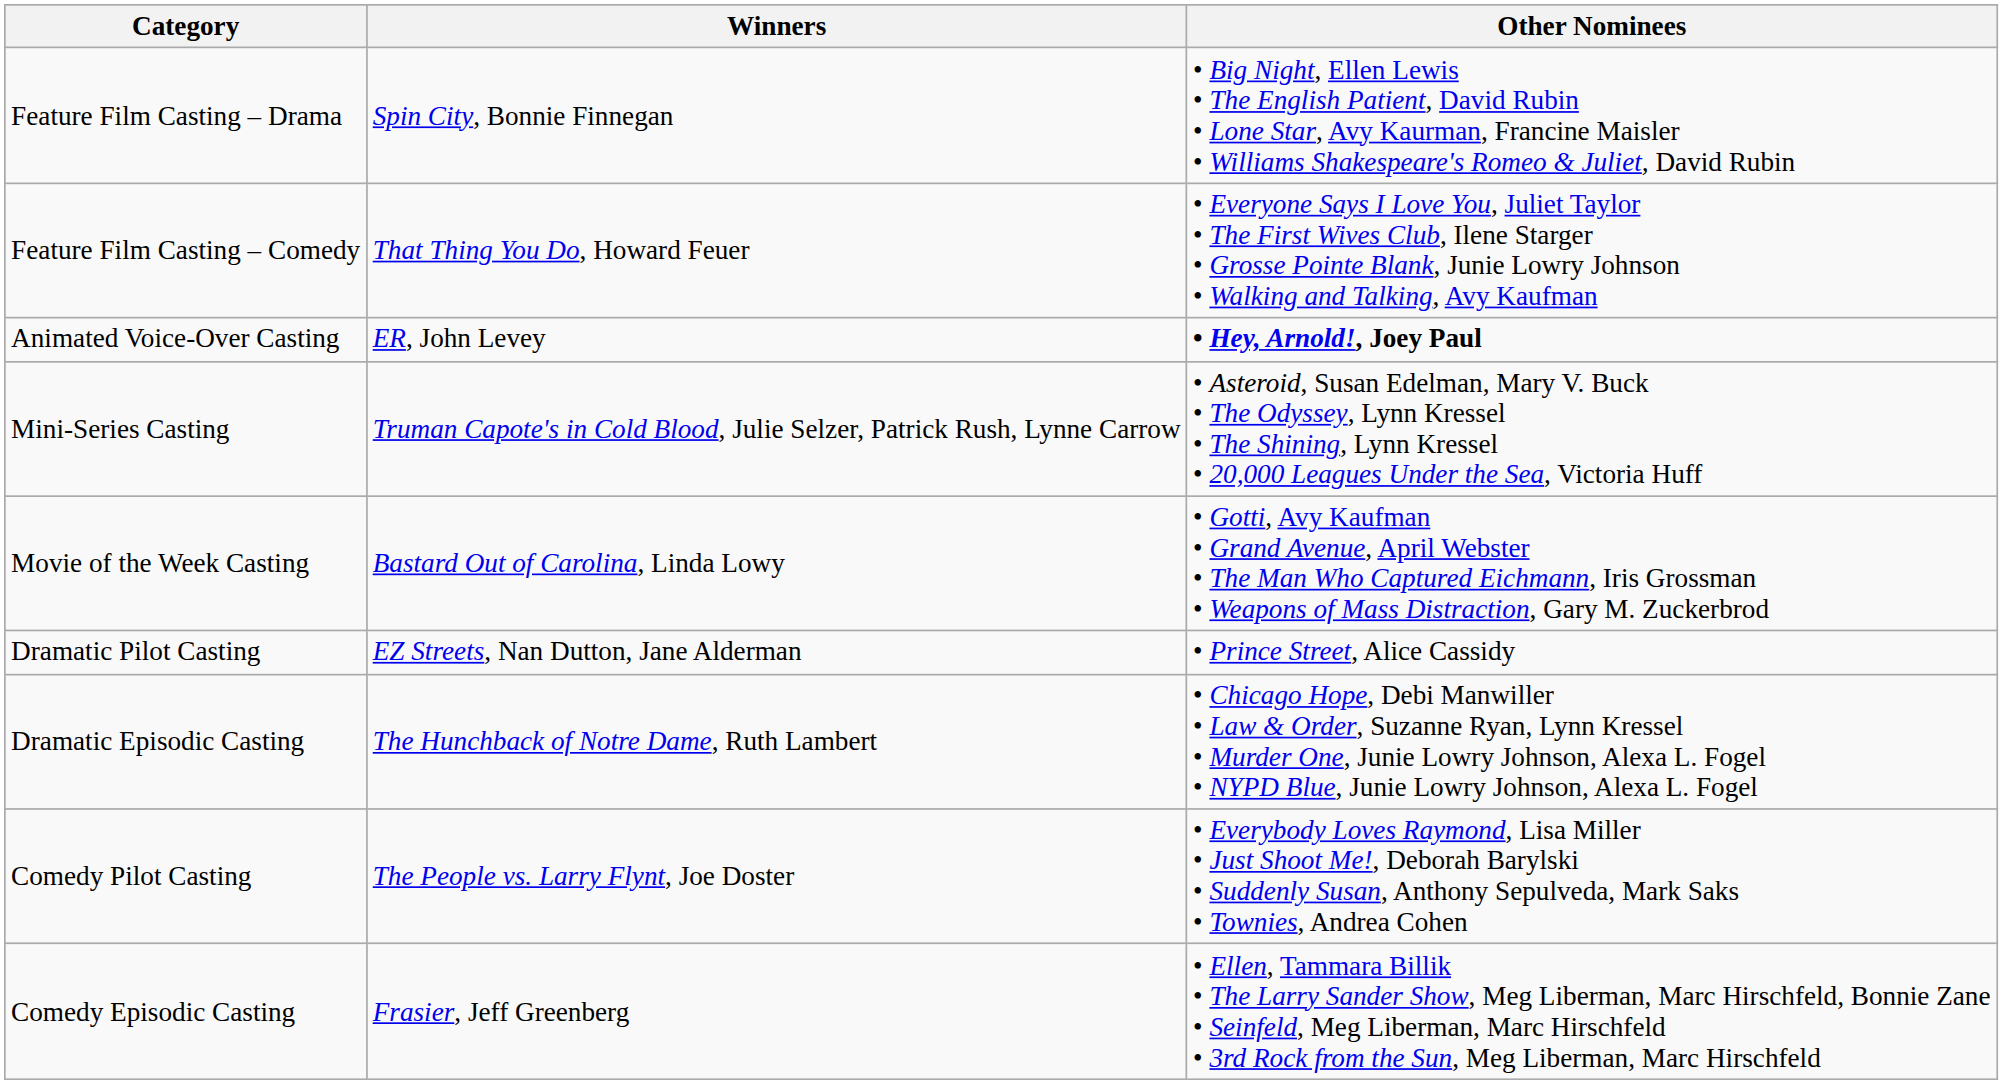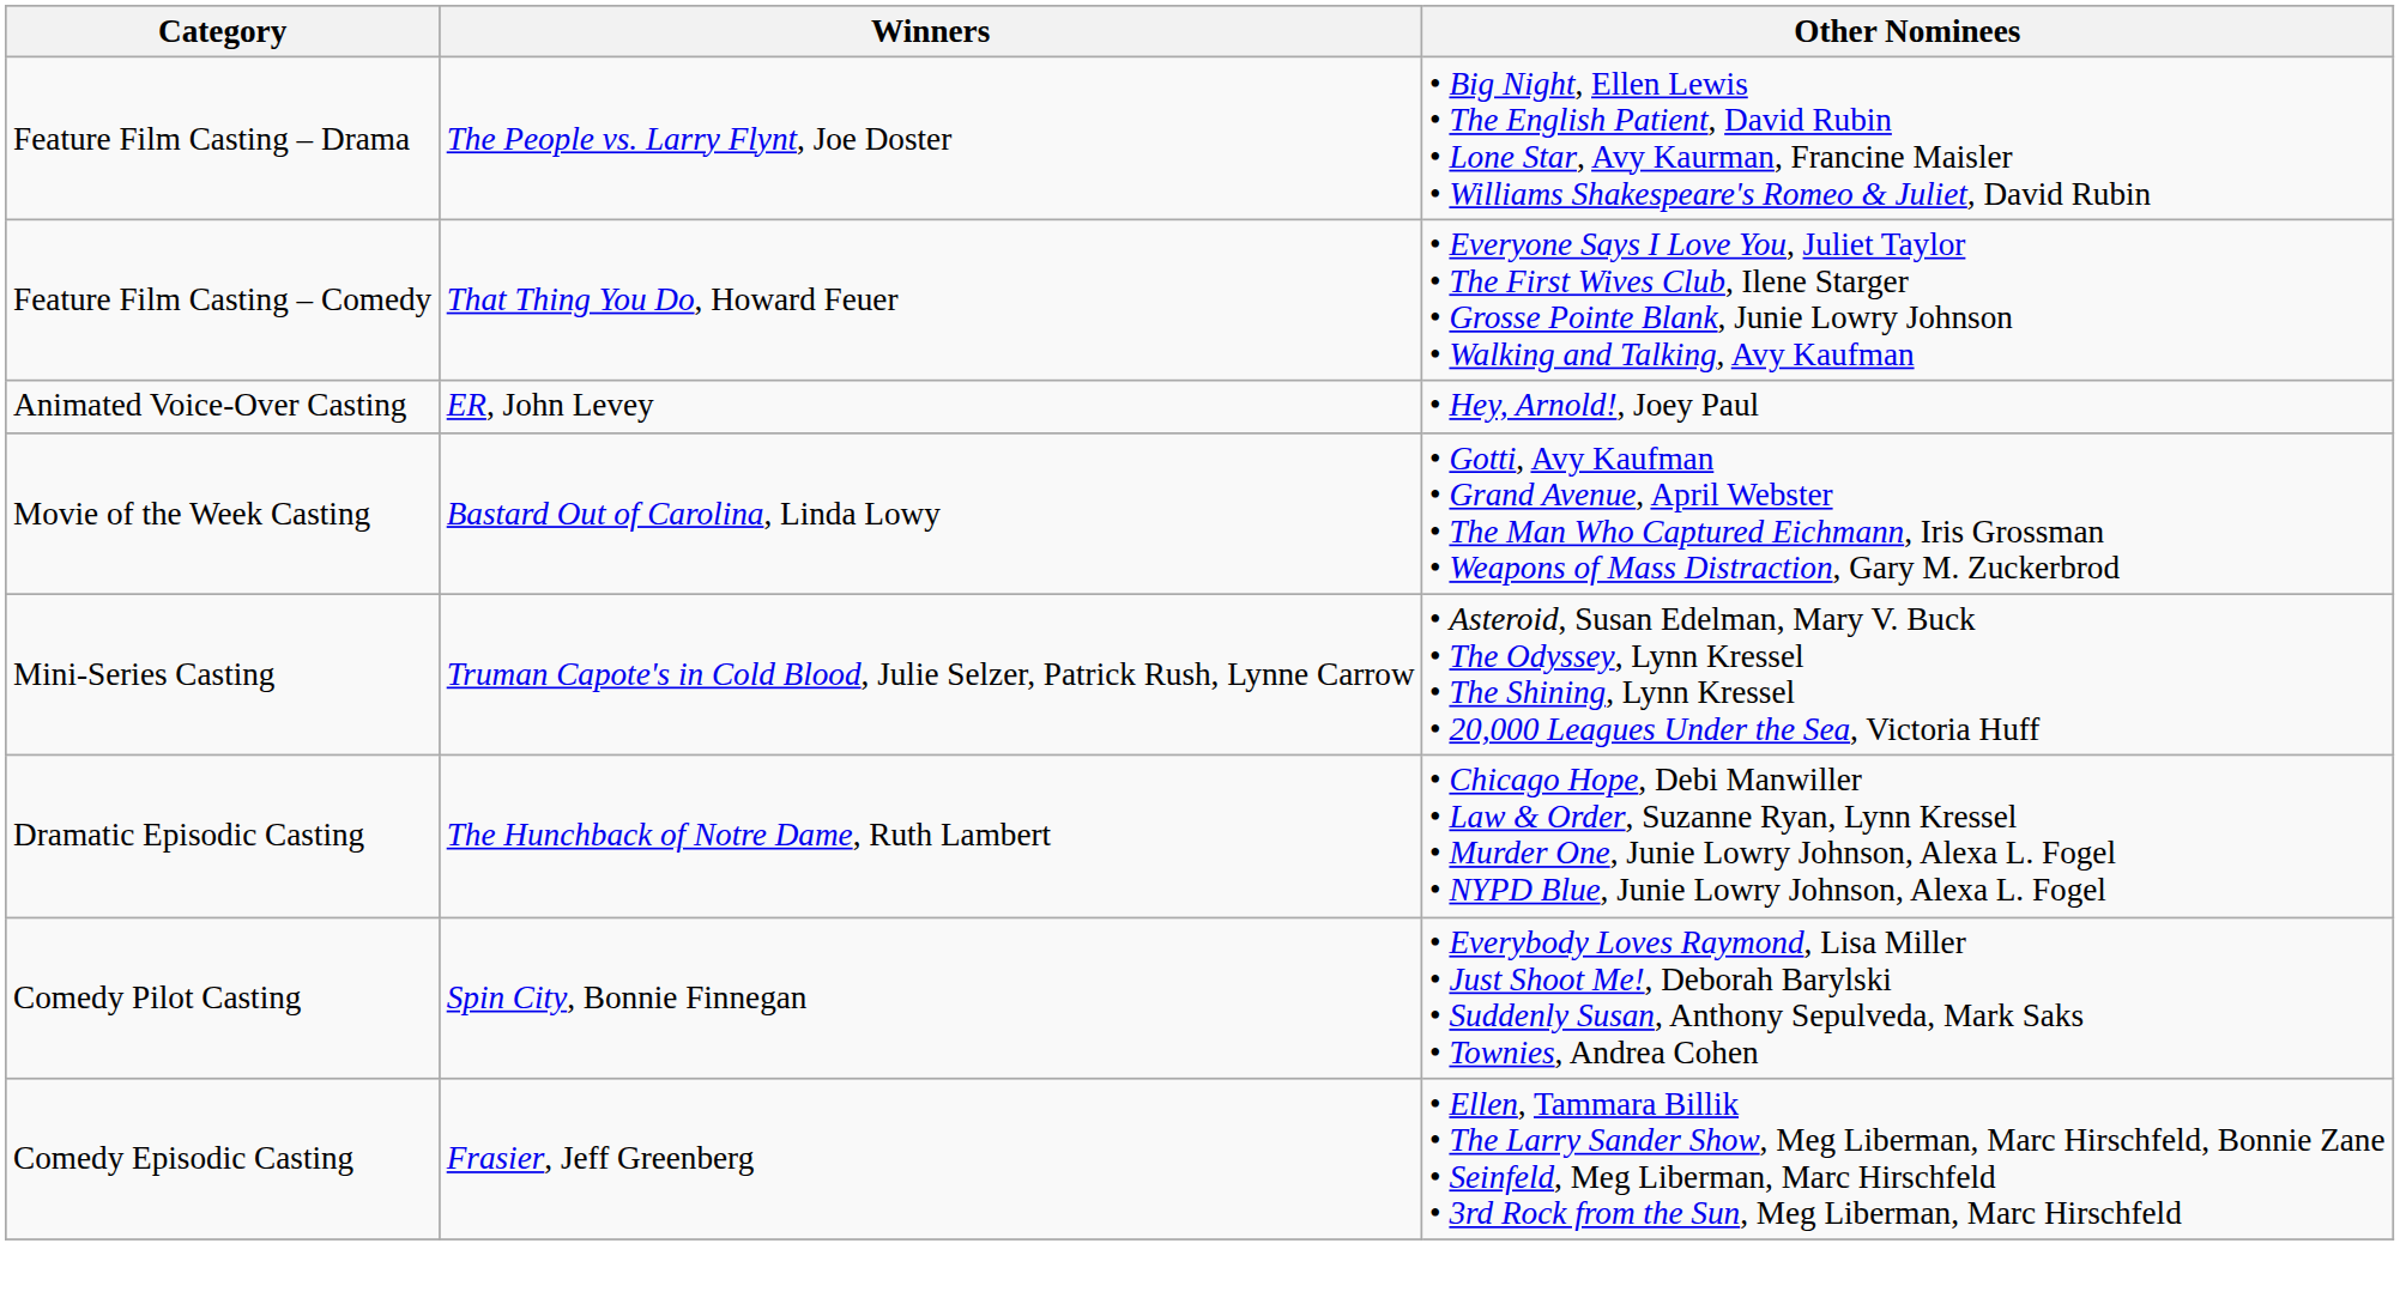 <table class="wikitable">
 <tr>
 <th>Category</th>
 <th>Winners</th>
 <th>Other Nominees</th>
 </tr>
 <tr>
 <td>Feature Film Casting – Drama</td>
-<td><em><a href='#'>Spin City</a></em>, Bonnie Finnegan</td>
+<td><em><a href='#'>The People vs. Larry Flynt</a></em>, Joe Doster</td>
 <td>• <em><a href='#'>Big Night</a></em>, <a href='#'>Ellen Lewis</a><br>• <em><a href='#'>The English Patient</a></em>, <a href='#'>David Rubin</a><br>• <em><a href='#'>Lone Star</a></em>, <a href='#'>Avy Kaurman</a>, Francine Maisler<br>• <em><a href='#'>Williams Shakespeare's Romeo & Juliet</a>,</em> David Rubin</td>
 </tr>
 <tr>
 <td>Feature Film Casting – Comedy</td>
 <td><em><a href='#'>That Thing You Do</a></em>, Howard Feuer</td>
 <td>• <em><a href='#'>Everyone Says I Love You</a></em>, <a href='#'>Juliet Taylor</a><br>• <em><a href='#'>The First Wives Club</a></em>, Ilene Starger<br>• <em><a href='#'>Grosse Pointe Blank</a></em>, Junie Lowry Johnson<br>• <em><a href='#'>Walking and Talking</a></em>, <a href='#'>Avy Kaufman</a></td>
 </tr>
 <tr>
 <td>Animated Voice-Over Casting</td>
 <td><em><a href='#'>ER</a></em>, John Levey</td>
-<td><strong>• <em><a href='#'>Hey, Arnold!</a></em>, Joey Paul</strong></td>
-</tr>
-<tr>
-<td>Mini-Series Casting</td>
-<td><em><a href='#'>Truman Capote's in Cold Blood</a></em>, Julie Selzer, Patrick Rush, Lynne Carrow</td>
-<td>• <em>Asteroid</em>, Susan Edelman, Mary V. Buck<br>• <em><a href='#'>The Odyssey</a></em>, Lynn Kressel<br>• <em><a href='#'>The Shining</a></em>, Lynn Kressel<br>• <em><a href='#'>20,000 Leagues Under the Sea</a></em>, Victoria Huff</td>
+<td>• <em><a href='#'>Hey, Arnold!</a></em>, Joey Paul</td>
 </tr>
 <tr>
 <td>Movie of the Week Casting</td>
 <td><em><a href='#'>Bastard Out of Carolina</a></em>, Linda Lowy</td>
 <td>• <em><a href='#'>Gotti</a></em>, <a href='#'>Avy Kaufman</a><br>• <em><a href='#'>Grand Avenue</a></em>, <a href='#'>April Webster</a><br>• <em><a href='#'>The Man Who Captured Eichmann</a></em>, Iris Grossman<br>• <em><a href='#'>Weapons of Mass Distraction</a></em>, Gary M. Zuckerbrod</td>
 </tr>
 <tr>
-<td>Dramatic Pilot Casting</td>
-<td><em><a href='#'>EZ Streets</a></em>, Nan Dutton, Jane Alderman</td>
-<td>• <em><a href='#'>Prince Street</a></em>, Alice Cassidy</td>
+<td>Mini-Series Casting</td>
+<td><em><a href='#'>Truman Capote's in Cold Blood</a></em>, Julie Selzer, Patrick Rush, Lynne Carrow</td>
+<td>• <em>Asteroid</em>, Susan Edelman, Mary V. Buck<br>• <em><a href='#'>The Odyssey</a></em>, Lynn Kressel<br>• <em><a href='#'>The Shining</a></em>, Lynn Kressel<br>• <em><a href='#'>20,000 Leagues Under the Sea</a></em>, Victoria Huff</td>
 </tr>
 <tr>
 <td>Dramatic Episodic Casting</td>
 <td><em><a href='#'>The Hunchback of Notre Dame</a></em>, Ruth Lambert</td>
 <td>• <em><a href='#'>Chicago Hope</a></em>, Debi Manwiller<br>• <em><a href='#'>Law & Order</a></em>, Suzanne Ryan, Lynn Kressel<br>• <em><a href='#'>Murder One</a></em>, Junie Lowry Johnson, Alexa L. Fogel<br>• <em><a href='#'>NYPD Blue</a></em>, Junie Lowry Johnson, Alexa L. Fogel</td>
 </tr>
 <tr>
 <td>Comedy Pilot Casting</td>
-<td><em><a href='#'>The People vs. Larry Flynt</a></em>, Joe Doster</td>
+<td><em><a href='#'>Spin City</a></em>, Bonnie Finnegan</td>
 <td>• <em><a href='#'>Everybody Loves Raymond</a></em>, Lisa Miller<br>• <em><a href='#'>Just Shoot Me!</a></em>, Deborah Barylski<br>• <em><a href='#'>Suddenly Susan</a></em>, Anthony Sepulveda, Mark Saks<br>• <em><a href='#'>Townies</a></em>, Andrea Cohen</td>
 </tr>
 <tr>
 <td>Comedy Episodic Casting</td>
 <td><em><a href='#'>Frasier</a></em>, Jeff Greenberg</td>
 <td>• <em><a href='#'>Ellen</a></em>, <a href='#'>Tammara Billik</a><br>• <em><a href='#'>The Larry Sander Show</a></em>, Meg Liberman, Marc Hirschfeld, Bonnie Zane<br>• <em><a href='#'>Seinfeld</a></em>, Meg Liberman, Marc Hirschfeld<br>• <em><a href='#'>3rd Rock from the Sun</a></em>, Meg Liberman, Marc Hirschfeld</td>
 </tr>
 </table>
